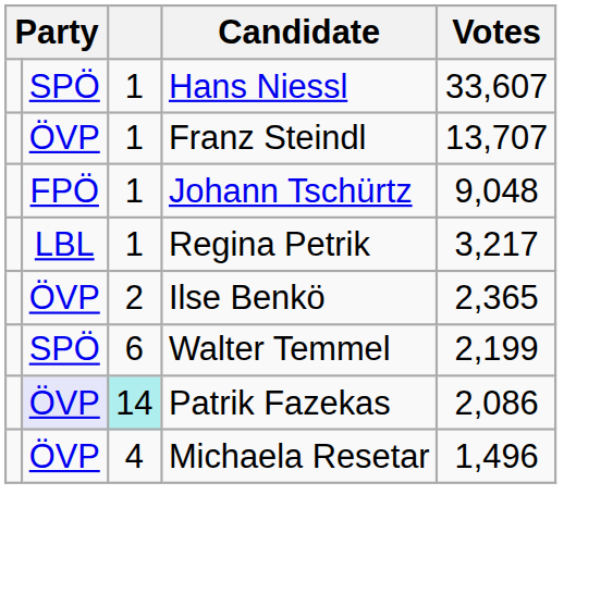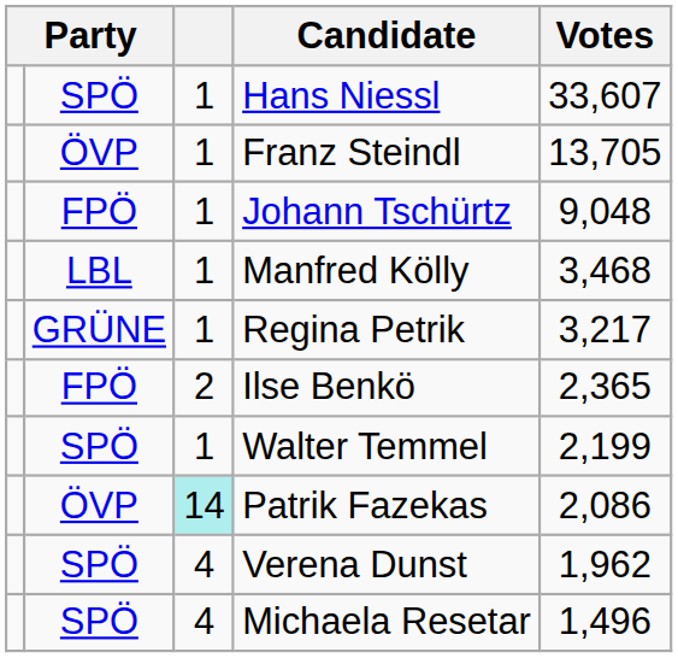 <table class="wikitable" style="font-size:90%; text-align:center">
 <tr>
 <th colspan=2>Party</th>
 <th></th>
 <th>Candidate</th>
 <th>Votes</th>
 </tr>
 <tr>
 <td bgcolor=></td>
 <td><a href='#'>SPÖ</a></td>
 <td>1</td>
 <td align=left><a href='#'>Hans Niessl</a></td>
 <td>33,607</td>
 </tr>
 <tr>
 <td bgcolor=></td>
 <td><a href='#'>ÖVP</a></td>
 <td>1</td>
 <td align=left>Franz Steindl</td>
-<td>13,707</td>
+<td>13,705</td>
 </tr>
 <tr>
 <td bgcolor=></td>
 <td><a href='#'>FPÖ</a></td>
 <td>1</td>
 <td align=left><a href='#'>Johann Tschürtz</a></td>
 <td>9,048</td>
 </tr>
 <tr>
 <td bgcolor=></td>
 <td><a href='#'>LBL</a></td>
 <td>1</td>
+<td align=left>Manfred Kölly</td>
+<td>3,468</td>
+</tr>
+<tr>
+<td bgcolor=></td>
+<td><a href='#'>GRÜNE</a></td>
+<td>1</td>
 <td align=left>Regina Petrik</td>
 <td>3,217</td>
 </tr>
 <tr>
 <td bgcolor=></td>
-<td><a href='#'>ÖVP</a></td>
+<td><a href='#'>FPÖ</a></td>
 <td>2</td>
 <td align=left>Ilse Benkö</td>
 <td>2,365</td>
 </tr>
 <tr>
 <td bgcolor=></td>
 <td><a href='#'>SPÖ</a></td>
-<td>6</td>
+<td>1</td>
 <td align=left>Walter Temmel</td>
 <td>2,199</td>
 </tr>
 <tr>
 <td bgcolor=></td>
-<td style="background: lavender;"><a href='#'>ÖVP</a></td>
+<td><a href='#'>ÖVP</a></td>
 <td style="background: paleturquoise;">14</td>
 <td align=left>Patrik Fazekas</td>
 <td>2,086</td>
 </tr>
 <tr>
 <td bgcolor=></td>
-<td><a href='#'>ÖVP</a></td>
+<td><a href='#'>SPÖ</a></td>
+<td>4</td>
+<td align=left>Verena Dunst</td>
+<td>1,962</td>
+</tr>
+<tr>
+<td bgcolor=></td>
+<td><a href='#'>SPÖ</a></td>
 <td>4</td>
 <td align=left>Michaela Resetar</td>
 <td>1,496</td>
 </tr>
 </table>
